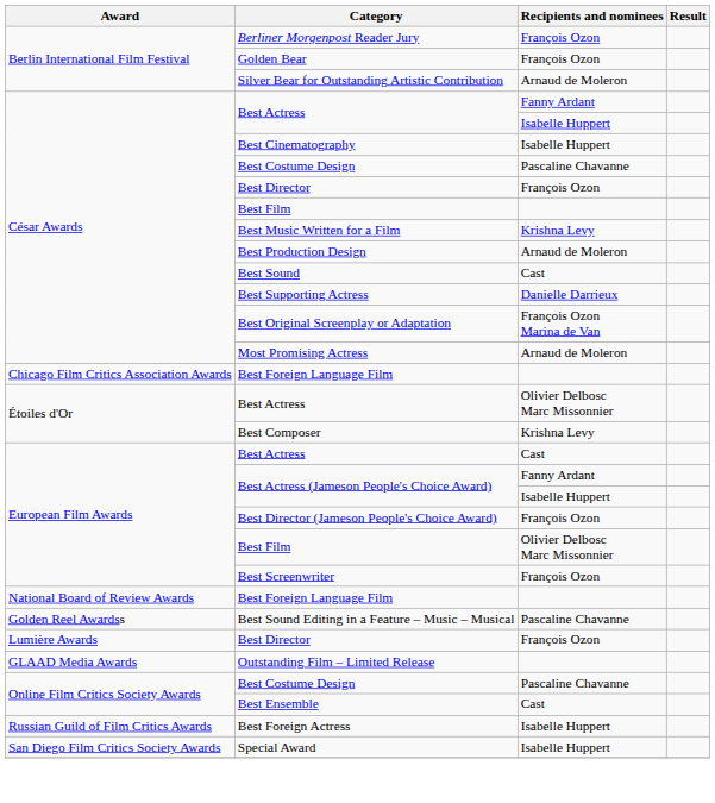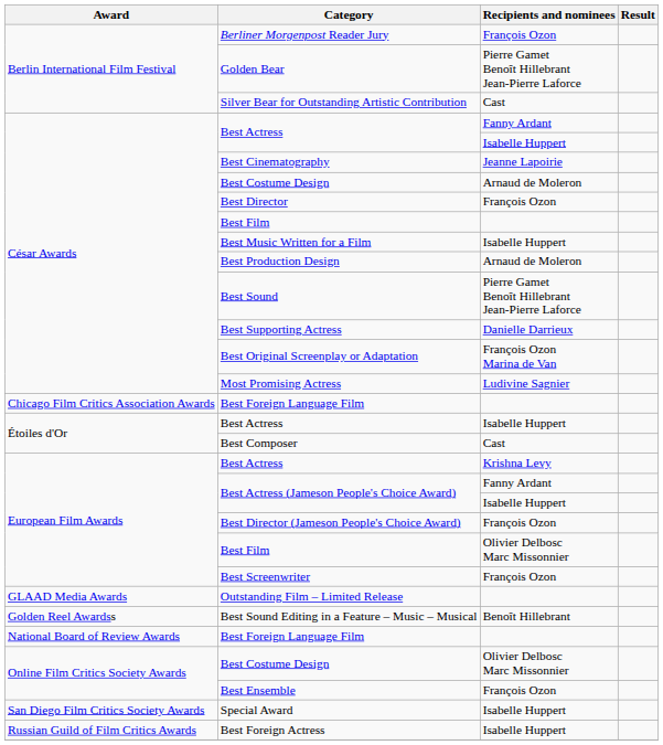 <table class="wikitable">
 <tr>
 <th>Award</th>
 <th>Category</th>
 <th>Recipients and nominees</th>
 <th>Result</th>
 </tr>
 <tr>
 <td rowspan="3"><a href='#'>Berlin International Film Festival</a></td>
 <td><a href='#'><em>Berliner Morgenpost</em> Reader Jury</a></td>
 <td><a href='#'>François Ozon</a></td>
 <td></td>
 </tr>
 <tr>
 <td><a href='#'>Golden Bear</a></td>
-<td>François Ozon</td>
+<td>Pierre Gamet<br>Benoît Hillebrant<br>Jean-Pierre Laforce</td>
 <td></td>
 </tr>
 <tr>
 <td><a href='#'>Silver Bear for Outstanding Artistic Contribution</a></td>
-<td>Arnaud de Moleron</td>
+<td>Cast</td>
 <td></td>
 </tr>
 <tr>
 <td rowspan="12"><a href='#'>César Awards</a></td>
 <td rowspan="2"><a href='#'>Best Actress</a></td>
 <td><a href='#'>Fanny Ardant</a></td>
 <td></td>
 </tr>
 <tr>
 <td><a href='#'>Isabelle Huppert</a></td>
 <td></td>
 </tr>
 <tr>
 <td><a href='#'>Best Cinematography</a></td>
-<td>Isabelle Huppert</td>
+<td><a href='#'>Jeanne Lapoirie</a></td>
 <td></td>
 </tr>
 <tr>
 <td><a href='#'>Best Costume Design</a></td>
-<td>Pascaline Chavanne</td>
+<td>Arnaud de Moleron</td>
 <td></td>
 </tr>
 <tr>
 <td><a href='#'>Best Director</a></td>
 <td>François Ozon</td>
 <td></td>
 </tr>
 <tr>
 <td><a href='#'>Best Film</a></td>
 <td></td>
 <td></td>
 </tr>
 <tr>
 <td><a href='#'>Best Music Written for a Film</a></td>
-<td><a href='#'>Krishna Levy</a></td>
+<td>Isabelle Huppert</td>
 <td></td>
 </tr>
 <tr>
 <td><a href='#'>Best Production Design</a></td>
 <td>Arnaud de Moleron</td>
 <td></td>
 </tr>
 <tr>
 <td><a href='#'>Best Sound</a></td>
-<td>Cast</td>
+<td>Pierre Gamet<br>Benoît Hillebrant<br>Jean-Pierre Laforce</td>
 <td></td>
 </tr>
 <tr>
 <td><a href='#'>Best Supporting Actress</a></td>
 <td><a href='#'>Danielle Darrieux</a></td>
 <td></td>
 </tr>
 <tr>
 <td><a href='#'>Best Original Screenplay or Adaptation</a></td>
 <td>François Ozon<br> <a href='#'>Marina de Van</a></td>
 <td></td>
 </tr>
 <tr>
 <td><a href='#'>Most Promising Actress</a></td>
-<td>Arnaud de Moleron</td>
+<td><a href='#'>Ludivine Sagnier</a></td>
 <td></td>
 </tr>
 <tr>
 <td><a href='#'>Chicago Film Critics Association Awards</a></td>
 <td><a href='#'>Best Foreign Language Film</a></td>
 <td></td>
 <td></td>
 </tr>
 <tr>
 <td rowspan="2">Étoiles d'Or</td>
 <td>Best Actress</td>
-<td>Olivier Delbosc<br>Marc Missonnier</td>
+<td>Isabelle Huppert</td>
 <td></td>
 </tr>
 <tr>
 <td>Best Composer</td>
-<td>Krishna Levy</td>
+<td>Cast</td>
 <td></td>
 </tr>
 <tr>
 <td rowspan="6"><a href='#'>European Film Awards</a></td>
 <td><a href='#'>Best Actress</a></td>
-<td>Cast</td>
+<td><a href='#'>Krishna Levy</a></td>
 <td></td>
 </tr>
 <tr>
 <td rowspan="2"><a href='#'>Best Actress (Jameson People's Choice Award)</a></td>
 <td>Fanny Ardant</td>
 <td></td>
 </tr>
 <tr>
 <td>Isabelle Huppert</td>
 <td></td>
 </tr>
 <tr>
 <td><a href='#'>Best Director (Jameson People's Choice Award)</a></td>
 <td>François Ozon</td>
 <td></td>
 </tr>
 <tr>
 <td><a href='#'>Best Film</a></td>
 <td>Olivier Delbosc<br>Marc Missonnier</td>
 <td></td>
 </tr>
 <tr>
 <td><a href='#'>Best Screenwriter</a></td>
 <td>François Ozon</td>
 <td></td>
 </tr>
 <tr>
+<td><a href='#'>GLAAD Media Awards</a></td>
+<td><a href='#'>Outstanding Film – Limited Release</a></td>
+<td></td>
+<td></td>
+</tr>
+<tr>
+<td><a href='#'>Golden Reel Awards</a>s</td>
+<td>Best Sound Editing in a Feature – Music – Musical</td>
+<td>Benoît Hillebrant</td>
+<td></td>
+</tr>
+<tr>
 <td><a href='#'>National Board of Review Awards</a></td>
 <td><a href='#'>Best Foreign Language Film</a></td>
 <td></td>
 <td></td>
 </tr>
 <tr>
-<td><a href='#'>Golden Reel Awards</a>s</td>
-<td>Best Sound Editing in a Feature – Music – Musical</td>
-<td>Pascaline Chavanne</td>
+<td rowspan="2"><a href='#'>Online Film Critics Society Awards</a></td>
+<td><a href='#'>Best Costume Design</a></td>
+<td>Olivier Delbosc<br>Marc Missonnier</td>
 <td></td>
 </tr>
 <tr>
-<td><a href='#'>Lumière Awards</a></td>
-<td><a href='#'>Best Director</a></td>
+<td><a href='#'>Best Ensemble</a></td>
 <td>François Ozon</td>
 <td></td>
 </tr>
 <tr>
-<td><a href='#'>GLAAD Media Awards</a></td>
-<td><a href='#'>Outstanding Film – Limited Release</a></td>
-<td></td>
-<td></td>
-</tr>
-<tr>
-<td rowspan="2"><a href='#'>Online Film Critics Society Awards</a></td>
-<td><a href='#'>Best Costume Design</a></td>
-<td>Pascaline Chavanne</td>
-<td></td>
-</tr>
-<tr>
-<td><a href='#'>Best Ensemble</a></td>
-<td>Cast</td>
+<td><a href='#'>San Diego Film Critics Society Awards</a></td>
+<td>Special Award</td>
+<td>Isabelle Huppert</td>
 <td></td>
 </tr>
 <tr>
 <td><a href='#'>Russian Guild of Film Critics Awards</a></td>
 <td>Best Foreign Actress</td>
 <td>Isabelle Huppert</td>
 <td></td>
 </tr>
 <tr>
-<td><a href='#'>San Diego Film Critics Society Awards</a></td>
-<td>Special Award</td>
-<td>Isabelle Huppert</td>
-<td></td>
-</tr>
-<tr>
 </tr>
 </table>
